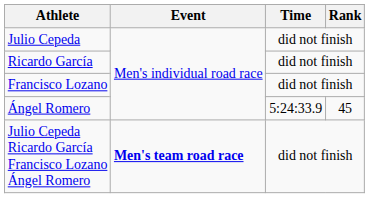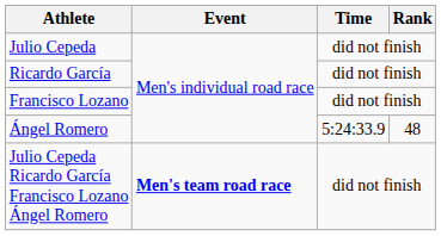 <table class=wikitable style=font-size:90%;>
 <tr>
 <th>Athlete</th>
 <th>Event</th>
 <th>Time</th>
 <th>Rank</th>
 </tr>
 <tr align=center>
 <td align=left><a href='#'>Julio Cepeda</a></td>
 <td align=left rowspan=4><a href='#'>Men's individual road race</a></td>
 <td colspan=2>did not finish</td>
 </tr>
 <tr align=center>
 <td align=left><a href='#'>Ricardo García</a></td>
 <td colspan=2>did not finish</td>
 </tr>
 <tr align=center>
 <td align=left><a href='#'>Francisco Lozano</a></td>
 <td colspan=2>did not finish</td>
 </tr>
 <tr align=center>
 <td align=left><a href='#'>Ángel Romero</a></td>
 <td>5:24:33.9</td>
-<td>45</td>
+<td>48</td>
 </tr>
 <tr align=center>
 <td align=left><a href='#'>Julio Cepeda</a><br><a href='#'>Ricardo García</a><br><a href='#'>Francisco Lozano</a><br><a href='#'>Ángel Romero</a></td>
 <td align=left><strong><a href='#'>Men's team road race</a></strong></td>
 <td colspan=2>did not finish</td>
 </tr>
 </table>
